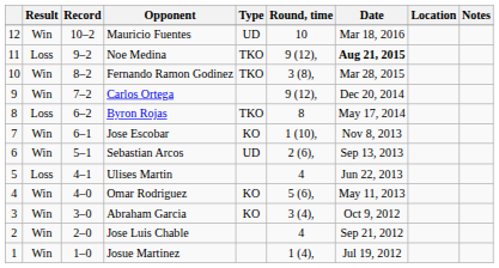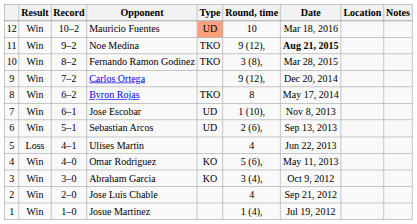 <table class="wikitable" style="text-align:center; font-size:95%">
 <tr>
 <th></th>
 <th>Result</th>
 <th>Record</th>
 <th>Opponent</th>
 <th>Type</th>
 <th>Round, time</th>
 <th>Date</th>
 <th>Location</th>
 <th>Notes</th>
 </tr>
 <tr>
 </tr>
 <tr>
 <td>12</td>
 <td>Win</td>
 <td>10–2</td>
 <td style="text-align:left;"> Mauricio Fuentes</td>
-<td>UD</td>
+<td style="background: lightsalmon;">UD</td>
 <td>10</td>
 <td>Mar 18, 2016</td>
 <td style="text-align:left;"> </td>
 <td></td>
 </tr>
 <tr>
 <td>11</td>
-<td>Loss</td>
+<td>Win</td>
 <td>9–2</td>
 <td style="text-align:left;"> Noe Medina</td>
 <td>TKO</td>
 <td>9 (12), </td>
 <td><strong>Aug 21, 2015</strong></td>
 <td style="text-align:left;"> </td>
 <td style="text-align:left;"></td>
 </tr>
 <tr>
 <td>10</td>
 <td>Win</td>
 <td>8–2</td>
 <td style="text-align:left;"> Fernando Ramon Godinez</td>
 <td>TKO</td>
 <td>3 (8), </td>
 <td>Mar 28, 2015</td>
 <td style="text-align:left;"> </td>
 <td></td>
 </tr>
 <tr>
 <td>9</td>
 <td>Win</td>
 <td>7–2</td>
 <td style="text-align:left;"> <a href='#'>Carlos Ortega</a></td>
 <td></td>
 <td>9 (12), </td>
 <td>Dec 20, 2014</td>
 <td style="text-align:left;"> </td>
 <td style="text-align:left;"></td>
 </tr>
 <tr>
 <td>8</td>
-<td>Loss</td>
+<td>Win</td>
 <td>6–2</td>
 <td style="text-align:left;"> <a href='#'>Byron Rojas</a></td>
 <td>TKO</td>
 <td>8</td>
 <td>May 17, 2014</td>
 <td style="text-align:left;"> </td>
 <td></td>
 </tr>
 <tr>
 <td>7</td>
 <td>Win</td>
 <td>6–1</td>
 <td style="text-align:left;"> Jose Escobar</td>
-<td>KO</td>
+<td>UD</td>
 <td>1 (10), </td>
 <td>Nov 8, 2013</td>
 <td style="text-align:left;"> </td>
 <td style="text-align:left;"></td>
 </tr>
 <tr>
 <td>6</td>
 <td>Win</td>
 <td>5–1</td>
 <td style="text-align:left;"> Sebastian Arcos</td>
 <td>UD</td>
 <td>2 (6), </td>
 <td>Sep 13, 2013</td>
 <td style="text-align:left;"> </td>
 <td></td>
 </tr>
 <tr>
 <td>5</td>
 <td>Loss</td>
 <td>4–1</td>
 <td style="text-align:left;"> Ulises Martin</td>
 <td></td>
 <td>4</td>
 <td>Jun 22, 2013</td>
 <td style="text-align:left;"> </td>
 <td></td>
 </tr>
 <tr>
 <td>4</td>
 <td>Win</td>
 <td>4–0</td>
 <td style="text-align:left;"> Omar Rodriguez</td>
 <td>KO</td>
 <td>5 (6), </td>
 <td>May 11, 2013</td>
 <td style="text-align:left;"> </td>
 <td></td>
 </tr>
 <tr>
 <td>3</td>
 <td>Win</td>
 <td>3–0</td>
 <td style="text-align:left;"> Abraham Garcia</td>
 <td>KO</td>
 <td>3 (4), </td>
 <td>Oct 9, 2012</td>
 <td style="text-align:left;"> </td>
 <td></td>
 </tr>
 <tr>
 <td>2</td>
 <td>Win</td>
 <td>2–0</td>
 <td style="text-align:left;"> Jose Luis Chable</td>
 <td></td>
 <td>4</td>
 <td>Sep 21, 2012</td>
 <td style="text-align:left;"> </td>
 <td></td>
 </tr>
 <tr>
 <td>1</td>
 <td>Win</td>
 <td>1–0</td>
 <td style="text-align:left;"> Josue Martinez</td>
 <td></td>
 <td>1 (4), </td>
 <td>Jul 19, 2012</td>
 <td style="text-align:left;"> </td>
 <td style="text-align:left;"></td>
 </tr>
 </table>
